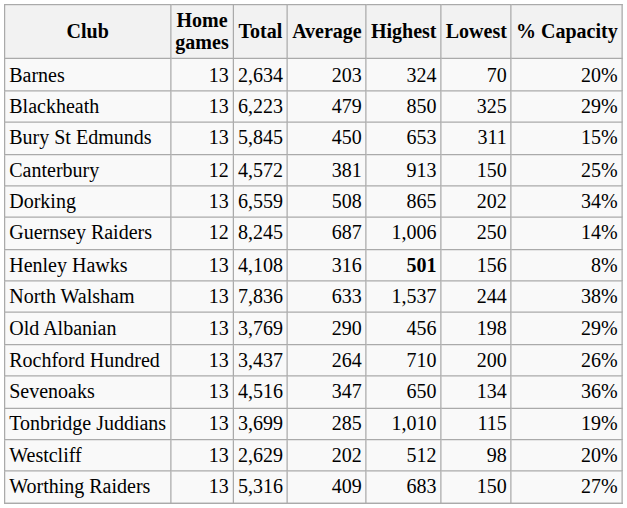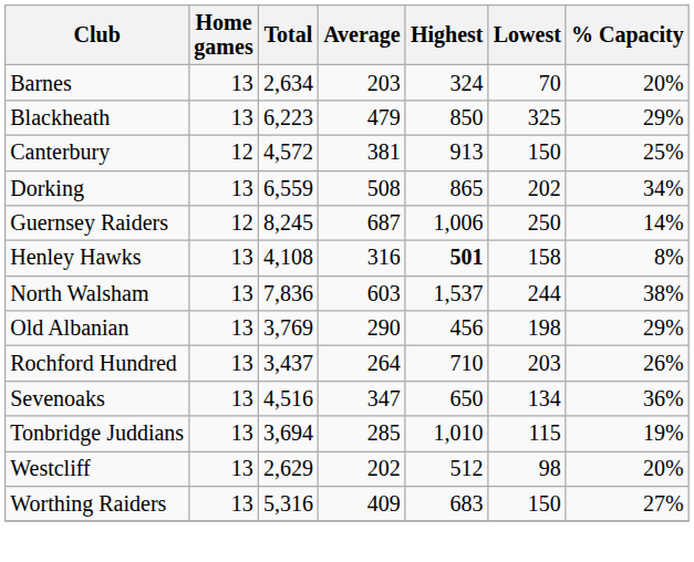 <table class="wikitable sortable" style="text-align:right">
 <tr>
 <th>Club</th>
 <th>Home<br>games</th>
 <th>Total</th>
 <th>Average</th>
 <th>Highest</th>
 <th>Lowest</th>
 <th>% Capacity</th>
 </tr>
 <tr>
 <td style="text-align:left">Barnes</td>
 <td>13</td>
 <td>2,634</td>
 <td>203</td>
 <td>324</td>
 <td>70</td>
 <td>20%</td>
 </tr>
 <tr>
 <td style="text-align:left">Blackheath</td>
 <td>13</td>
 <td>6,223</td>
 <td>479</td>
 <td>850</td>
 <td>325</td>
 <td>29%</td>
-</tr>
-<tr>
-<td style="text-align:left">Bury St Edmunds</td>
-<td>13</td>
-<td>5,845</td>
-<td>450</td>
-<td>653</td>
-<td>311</td>
-<td>15%</td>
 </tr>
 <tr>
 <td style="text-align:left">Canterbury</td>
 <td>12</td>
 <td>4,572</td>
 <td>381</td>
 <td>913</td>
 <td>150</td>
 <td>25%</td>
 </tr>
 <tr>
 <td style="text-align:left">Dorking</td>
 <td>13</td>
 <td>6,559</td>
 <td>508</td>
 <td>865</td>
 <td>202</td>
 <td>34%</td>
 </tr>
 <tr>
 <td style="text-align:left">Guernsey Raiders</td>
 <td>12</td>
 <td>8,245</td>
 <td>687</td>
 <td>1,006</td>
 <td>250</td>
 <td>14%</td>
 </tr>
 <tr>
 <td style="text-align:left">Henley Hawks</td>
 <td>13</td>
 <td>4,108</td>
 <td>316</td>
 <td><strong>501</strong></td>
-<td>156</td>
+<td>158</td>
 <td>8%</td>
 </tr>
 <tr>
 <td style="text-align:left">North Walsham</td>
 <td>13</td>
 <td>7,836</td>
-<td>633</td>
+<td>603</td>
 <td>1,537</td>
 <td>244</td>
 <td>38%</td>
 </tr>
 <tr>
 <td style="text-align:left">Old Albanian</td>
 <td>13</td>
 <td>3,769</td>
 <td>290</td>
 <td>456</td>
 <td>198</td>
 <td>29%</td>
 </tr>
 <tr>
 <td style="text-align:left">Rochford Hundred</td>
 <td>13</td>
 <td>3,437</td>
 <td>264</td>
 <td>710</td>
-<td>200</td>
+<td>203</td>
 <td>26%</td>
 </tr>
 <tr>
 <td style="text-align:left">Sevenoaks</td>
 <td>13</td>
 <td>4,516</td>
 <td>347</td>
 <td>650</td>
 <td>134</td>
 <td>36%</td>
 </tr>
 <tr>
 <td style="text-align:left">Tonbridge Juddians</td>
 <td>13</td>
-<td>3,699</td>
+<td>3,694</td>
 <td>285</td>
 <td>1,010</td>
 <td>115</td>
 <td>19%</td>
 </tr>
 <tr>
 <td style="text-align:left">Westcliff</td>
 <td>13</td>
 <td>2,629</td>
 <td>202</td>
 <td>512</td>
 <td>98</td>
 <td>20%</td>
 </tr>
 <tr>
 <td style="text-align:left">Worthing Raiders</td>
 <td>13</td>
 <td>5,316</td>
 <td>409</td>
 <td>683</td>
 <td>150</td>
 <td>27%</td>
 </tr>
 <tr>
 </tr>
 </table>
